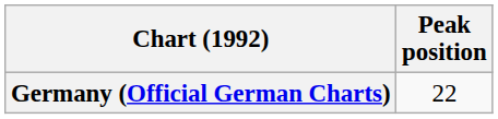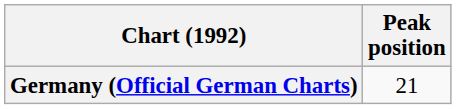 <table class="wikitable plainrowheaders">
 <tr>
 <th>Chart (1992)</th>
 <th align="center">Peak<br>position</th>
 </tr>
 <tr>
 <th scope="row">Germany (<a href='#'>Official German Charts</a>)</th>
-<td align="center">22</td>
+<td align="center">21</td>
 </tr>
 </table>
